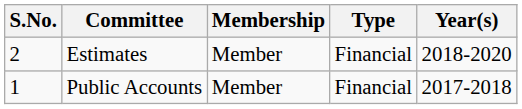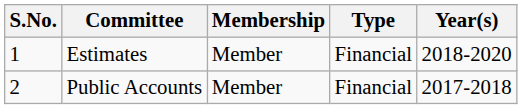 <table class="wikitable">
 <tr>
 <th>S.No.</th>
 <th>Committee</th>
 <th>Membership</th>
 <th>Type</th>
 <th>Year(s)</th>
 </tr>
 <tr>
-<td>2</td>
+<td>1</td>
 <td>Estimates</td>
 <td>Member</td>
 <td>Financial</td>
 <td>2018-2020</td>
 </tr>
 <tr>
-<td>1</td>
+<td>2</td>
 <td>Public Accounts</td>
 <td>Member</td>
 <td>Financial</td>
 <td>2017-2018</td>
 </tr>
 </table>
